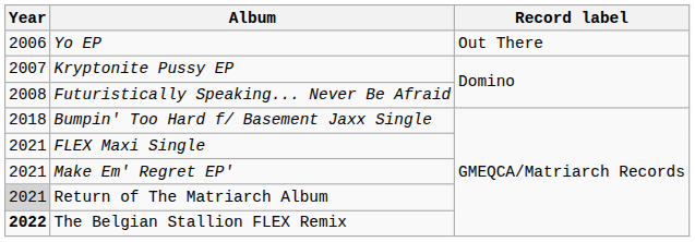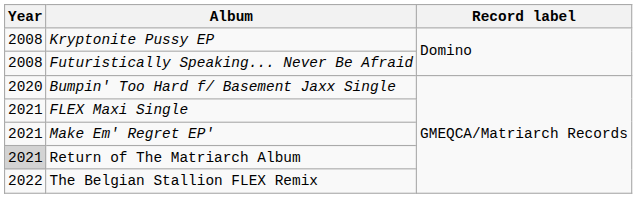 <table class="wikitable">
 <tr>
 <th>Year</th>
 <th>Album</th>
 <th>Record label</th>
 </tr>
 <tr>
-<td>2006</td>
-<td><em>Yo EP</em></td>
-<td>Out There</td>
-</tr>
-<tr>
-<td>2007</td>
+<td>2008</td>
 <td><em>Kryptonite Pussy EP</em></td>
 <td rowspan="2">Domino</td>
 </tr>
 <tr>
 <td>2008</td>
 <td><em>Futuristically Speaking... Never Be Afraid</em></td>
 </tr>
 <tr>
-<td>2018</td>
+<td>2020</td>
 <td><em>Bumpin' Too Hard f/ Basement Jaxx Single</em></td>
 <td rowspan="5">GMEQCA/Matriarch Records</td>
 </tr>
 <tr>
 <td>2021</td>
 <td><em>FLEX Maxi Single</em></td>
 </tr>
 <tr>
 <td>2021</td>
 <td><em>Make Em' Regret EP'</td>
 </tr>
 <tr>
 <td style="background: lightgrey;">2021</td>
 <td></em>Return of The Matriarch Album<em></td>
 </tr>
 <tr>
-<td><strong>2022</strong></td>
+<td>2022</td>
 <td></em>The Belgian Stallion FLEX Remix<em></td>
 </tr>
 </table>
